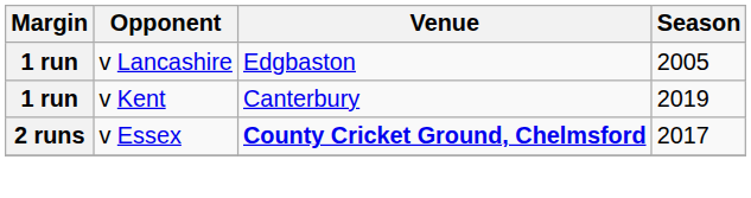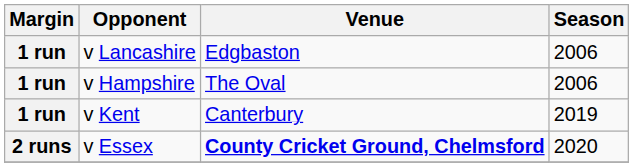 <table class="wikitable">
 <tr>
 <th>Margin</th>
 <th>Opponent</th>
 <th>Venue</th>
 <th>Season</th>
 </tr>
 <tr>
 <th>1 run</th>
 <td>v <a href='#'>Lancashire</a></td>
 <td><a href='#'>Edgbaston</a></td>
-<td>2005</td>
+<td>2006</td>
+</tr>
+<tr>
+<th>1 run</th>
+<td>v <a href='#'>Hampshire</a></td>
+<td><a href='#'>The Oval</a></td>
+<td>2006</td>
 </tr>
 <tr>
 <th>1 run</th>
 <td>v <a href='#'>Kent</a></td>
 <td><a href='#'>Canterbury</a></td>
 <td>2019</td>
 </tr>
 <tr>
 <th>2 runs</th>
 <td>v <a href='#'>Essex</a></td>
 <td><strong><a href='#'>County Cricket Ground, Chelmsford</a></strong></td>
-<td>2017</td>
+<td>2020</td>
 </tr>
 <tr>
 </tr>
 </table>
